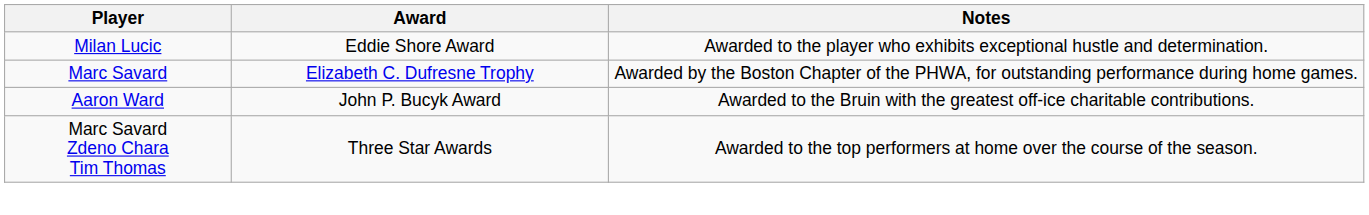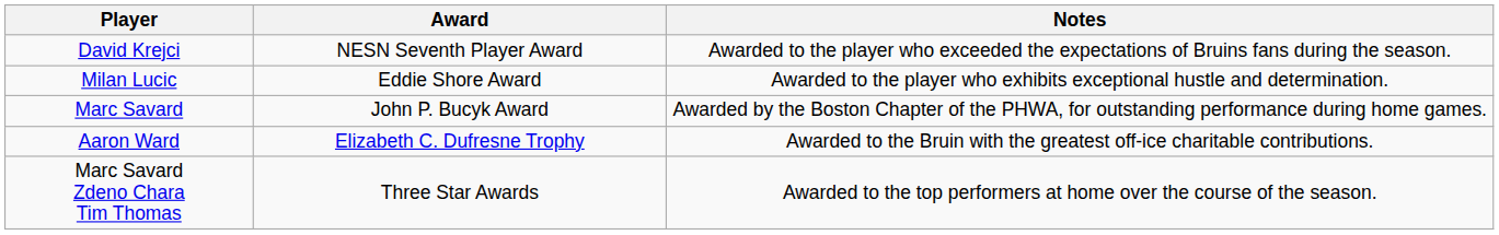 <table class="wikitable">
 <tr>
 <th style="width:15%;">Player</th>
 <th style="width:25%;">Award</th>
 <th style="width:50%;">Notes</th>
+</tr>
+<tr style="text-align:center;">
+<td><a href='#'>David Krejci</a></td>
+<td>NESN Seventh Player Award</td>
+<td>Awarded to the player who exceeded the expectations of Bruins fans during the season.</td>
 </tr>
 <tr style="text-align:center;">
 <td><a href='#'>Milan Lucic</a></td>
 <td>Eddie Shore Award</td>
 <td>Awarded to the player who exhibits exceptional hustle and determination.</td>
 </tr>
 <tr style="text-align:center;">
 <td><a href='#'>Marc Savard</a></td>
-<td><a href='#'>Elizabeth C. Dufresne Trophy</a></td>
+<td>John P. Bucyk Award</td>
 <td>Awarded by the Boston Chapter of the PHWA, for outstanding performance during home games.</td>
 </tr>
 <tr style="text-align:center;">
 <td><a href='#'>Aaron Ward</a></td>
-<td>John P. Bucyk Award</td>
+<td><a href='#'>Elizabeth C. Dufresne Trophy</a></td>
 <td>Awarded to the Bruin with the greatest off-ice charitable contributions.</td>
 </tr>
 <tr style="text-align:center;">
 <td>Marc Savard<br><a href='#'>Zdeno Chara</a><br><a href='#'>Tim Thomas</a></td>
 <td>Three Star Awards</td>
 <td>Awarded to the top performers at home over the course of the season.</td>
 </tr>
 </table>
